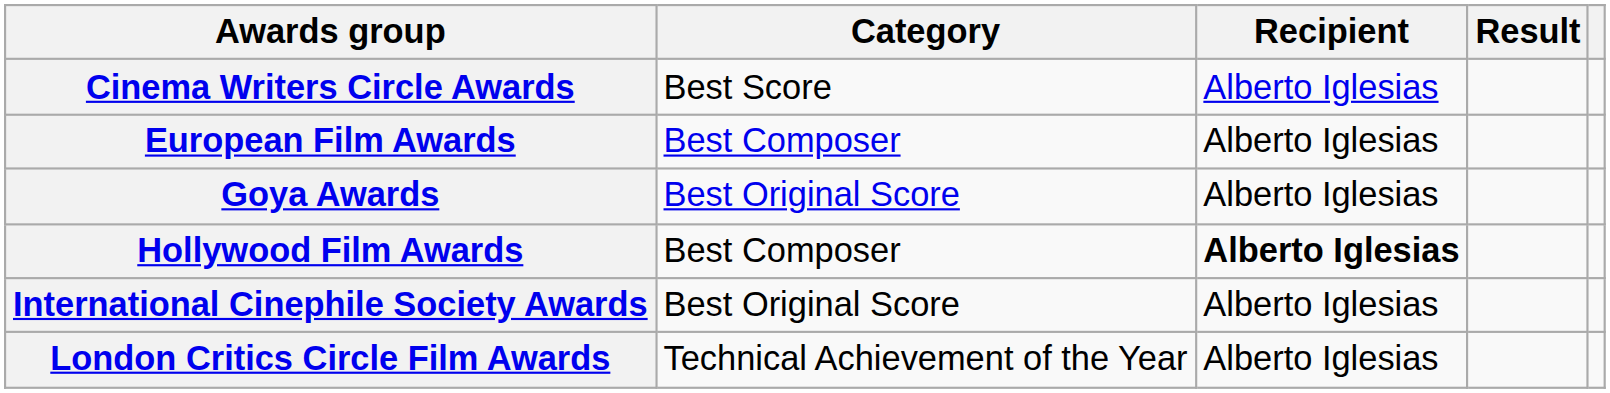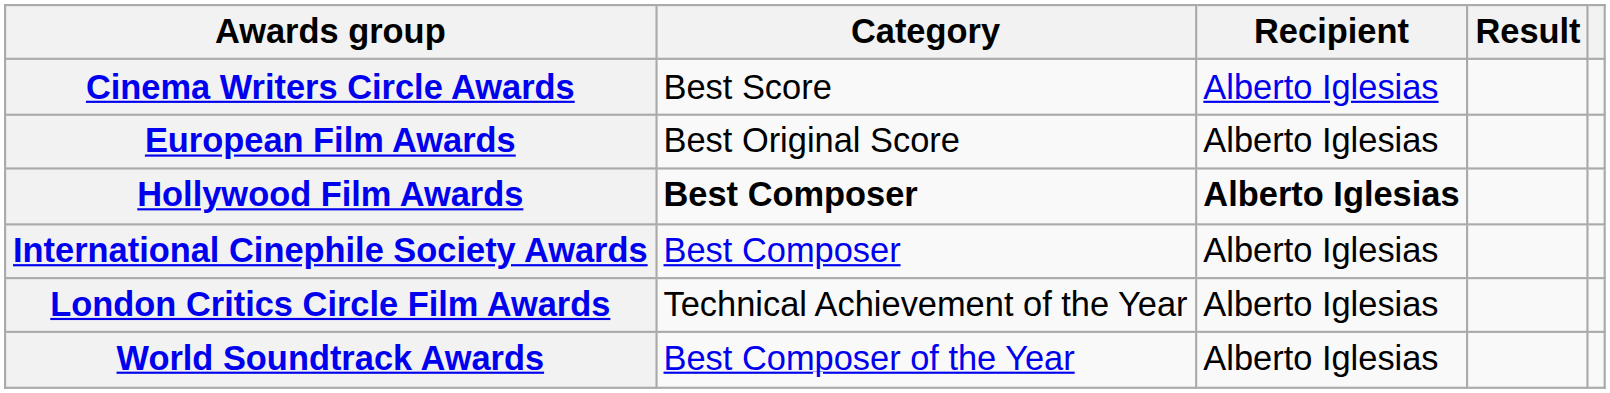 <table class="wikitable plainrowheaders">
 <tr>
 <th scope="col">Awards group</th>
 <th scope="col">Category</th>
 <th scope="col">Recipient</th>
 <th scope="col">Result</th>
 <th scope="col"></th>
 </tr>
 <tr>
 <th scope="row"><a href='#'>Cinema Writers Circle Awards</a></th>
 <td>Best Score</td>
 <td><a href='#'>Alberto Iglesias</a></td>
 <td></td>
 <td><br></td>
 </tr>
 <tr>
 <th scope="row"><a href='#'>European Film Awards</a></th>
-<td><a href='#'>Best Composer</a></td>
+<td>Best Original Score</td>
 <td>Alberto Iglesias</td>
 <td></td>
 <td></td>
 </tr>
 <tr>
-<th scope="row"><a href='#'>Goya Awards</a></th>
-<td><a href='#'>Best Original Score</a></td>
-<td>Alberto Iglesias</td>
-<td></td>
-<td><br></td>
-</tr>
-<tr>
 <th scope="row"><a href='#'>Hollywood Film Awards</a></th>
-<td>Best Composer</td>
+<td><strong>Best Composer</strong></td>
 <td><strong>Alberto Iglesias</strong></td>
 <td></td>
 <td><br></td>
 </tr>
 <tr>
 <th scope="row"><a href='#'>International Cinephile Society Awards</a></th>
-<td>Best Original Score</td>
+<td><a href='#'>Best Composer</a></td>
 <td>Alberto Iglesias</td>
 <td></td>
 <td></td>
 </tr>
 <tr>
 <th scope="row"><a href='#'>London Critics Circle Film Awards</a></th>
 <td>Technical Achievement of the Year</td>
 <td>Alberto Iglesias </td>
 <td></td>
 <td></td>
 </tr>
+<tr>
+<th scope="row"><a href='#'>World Soundtrack Awards</a></th>
+<td><a href='#'>Best Composer of the Year</a></td>
+<td>Alberto Iglesias</td>
+<td></td>
+<td></td>
+</tr>
 </table>
